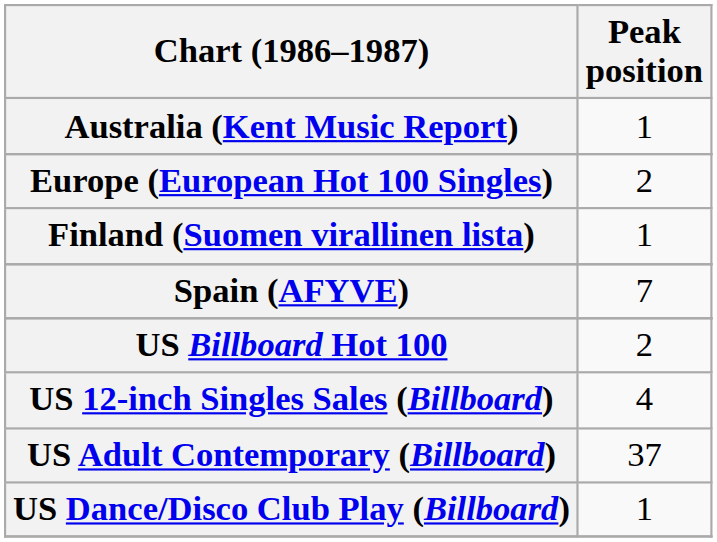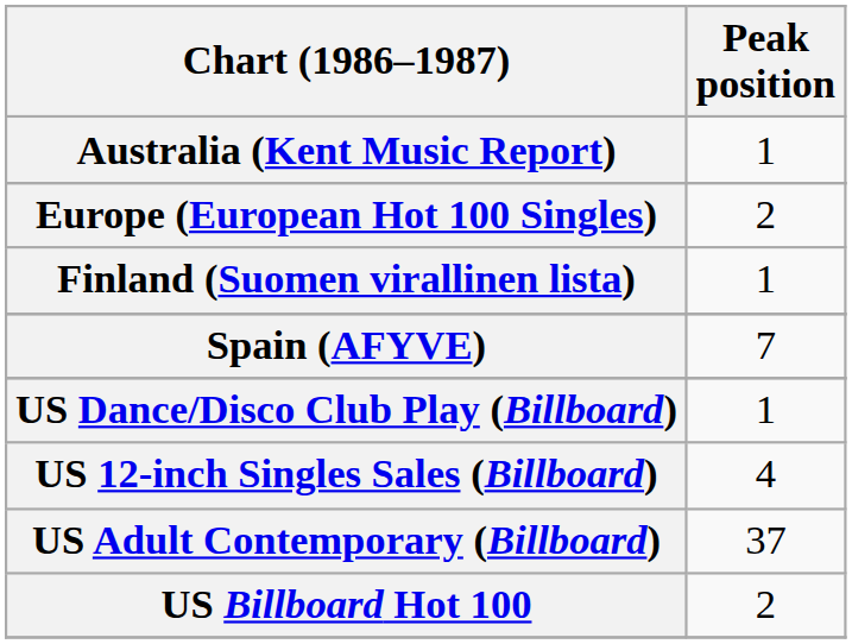 <table class="wikitable sortable plainrowheaders">
 <tr>
 <th>Chart (1986–1987)</th>
 <th>Peak<br>position</th>
 </tr>
 <tr>
 <th scope="row">Australia (<a href='#'>Kent Music Report</a>)</th>
 <td style="text-align:center;">1</td>
 </tr>
 <tr>
 </tr>
 <tr>
 </tr>
 <tr>
 </tr>
 <tr>
 <th scope="row">Europe (<a href='#'>European Hot 100 Singles</a>)</th>
 <td style="text-align:center;">2</td>
 </tr>
 <tr>
 <th scope="row">Finland (<a href='#'>Suomen virallinen lista</a>)</th>
 <td style="text-align:center;">1</td>
 </tr>
 <tr>
 </tr>
 <tr>
 </tr>
 <tr>
 </tr>
 <tr>
 </tr>
 <tr>
 </tr>
 <tr>
 <th scope="row">Spain (<a href='#'>AFYVE</a>)</th>
 <td style="text-align:center;">7</td>
 </tr>
 <tr>
 </tr>
 <tr>
 </tr>
 <tr>
 </tr>
 <tr>
-<th scope="row">US <a href='#'><em>Billboard</em> Hot 100</a></th>
-<td style="text-align:center;">2</td>
+<th scope="row">US <a href='#'>Dance/Disco Club Play</a> (<em><a href='#'>Billboard</a></em>)<br></th>
+<td style="text-align:center;">1</td>
 </tr>
 <tr>
 <th scope="row">US <a href='#'>12-inch Singles Sales</a> (<em><a href='#'>Billboard</a></em>)<br></th>
 <td style="text-align:center;">4</td>
 </tr>
 <tr>
 <th scope="row">US <a href='#'>Adult Contemporary</a> (<em><a href='#'>Billboard</a></em>)</th>
 <td style="text-align:center;">37</td>
 </tr>
 <tr>
-<th scope="row">US <a href='#'>Dance/Disco Club Play</a> (<em><a href='#'>Billboard</a></em>)<br></th>
-<td style="text-align:center;">1</td>
+<th scope="row">US <a href='#'><em>Billboard</em> Hot 100</a></th>
+<td style="text-align:center;">2</td>
 </tr>
 <tr>
 </tr>
 </table>
